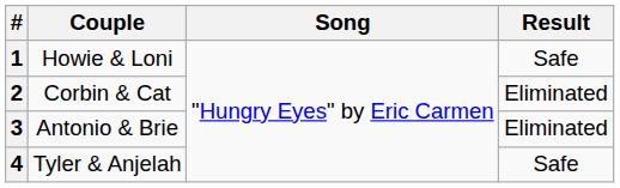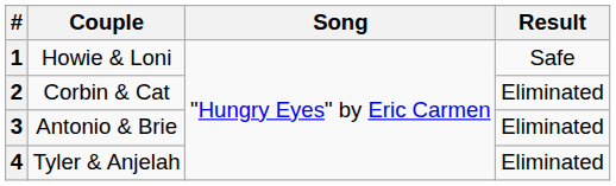 <table class="wikitable plainrowheaders" style="text-align: center;">
 <tr>
 <th>#</th>
 <th>Couple</th>
 <th>Song</th>
 <th>Result</th>
 </tr>
 <tr>
 <th>1</th>
 <td>Howie & Loni</td>
 <td rowspan=4>"<a href='#'>Hungry Eyes</a>" by <a href='#'>Eric Carmen</a></td>
 <td>Safe</td>
 </tr>
 <tr>
 <th>2</th>
 <td>Corbin & Cat</td>
 <td>Eliminated</td>
 </tr>
 <tr>
 <th>3</th>
 <td>Antonio & Brie</td>
 <td>Eliminated</td>
 </tr>
 <tr>
 <th>4</th>
 <td>Tyler & Anjelah</td>
-<td>Safe</td>
+<td>Eliminated</td>
 </tr>
 </table>
